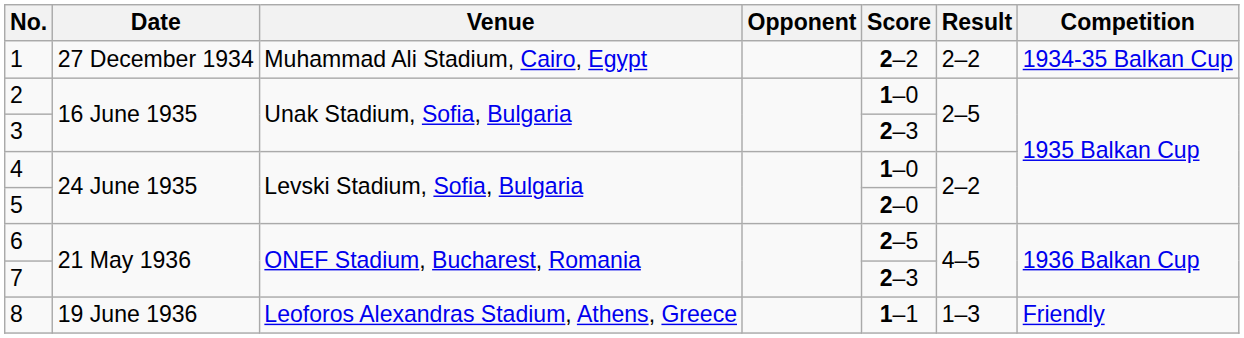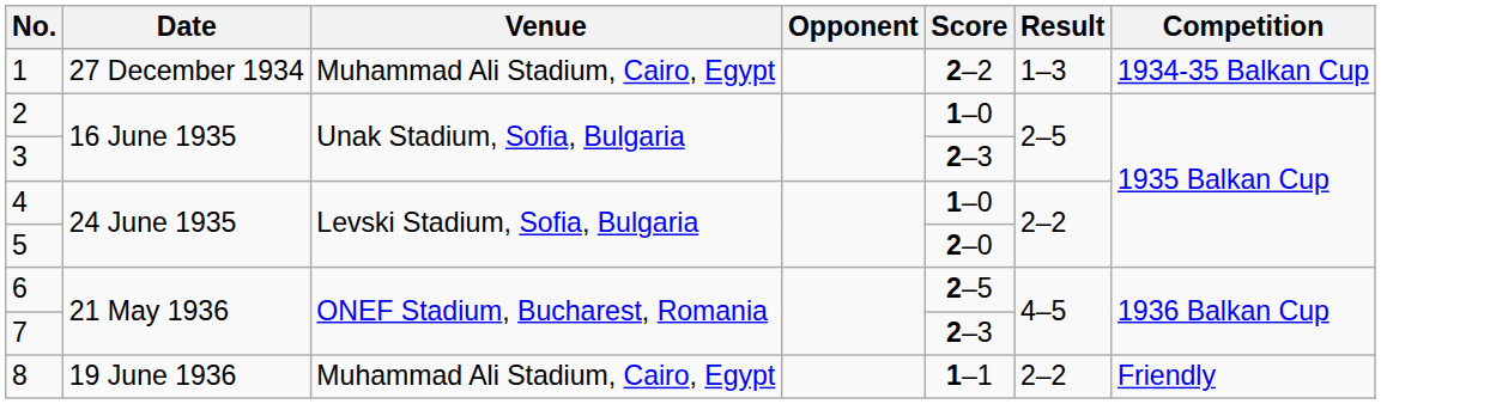 <table class="wikitable sortable plainrowheaders">
 <tr>
 <th scope=col>No.</th>
 <th scope=col>Date</th>
 <th scope=col>Venue</th>
 <th scope=col>Opponent</th>
 <th scope=col>Score</th>
 <th scope=col>Result</th>
 <th scope=col>Competition</th>
 </tr>
 <tr>
 <td>1</td>
 <td>27 December 1934</td>
 <td>Muhammad Ali Stadium, <a href='#'>Cairo</a>, <a href='#'>Egypt</a></td>
 <td></td>
 <td align="center"><strong>2</strong>–2</td>
-<td>2–2</td>
+<td>1–3</td>
 <td><a href='#'>1934-35 Balkan Cup</a></td>
 </tr>
 <tr>
 <td>2</td>
 <td rowspan="2">16 June 1935</td>
 <td rowspan="2">Unak Stadium, <a href='#'>Sofia</a>, <a href='#'>Bulgaria</a></td>
 <td rowspan="2"></td>
 <td align="center"><strong>1</strong>–0</td>
 <td rowspan="2">2–5</td>
 <td rowspan="4"><a href='#'>1935 Balkan Cup</a></td>
 </tr>
 <tr>
 <td>3</td>
 <td align="center"><strong>2</strong>–3</td>
 </tr>
 <tr>
 <td>4</td>
 <td rowspan="2">24 June 1935</td>
 <td rowspan="2">Levski Stadium, <a href='#'>Sofia</a>, <a href='#'>Bulgaria</a></td>
 <td rowspan="2"></td>
 <td align="center"><strong>1</strong>–0</td>
 <td rowspan="2">2–2</td>
 </tr>
 <tr>
 <td>5</td>
 <td align="center"><strong>2</strong>–0</td>
 </tr>
 <tr>
 <td>6</td>
 <td rowspan="2">21 May 1936</td>
 <td rowspan="2"><a href='#'>ONEF Stadium</a>, <a href='#'>Bucharest</a>, <a href='#'>Romania</a></td>
 <td rowspan="2"></td>
 <td align="center"><strong>2</strong>–5</td>
 <td rowspan="2">4–5</td>
 <td rowspan="2"><a href='#'>1936 Balkan Cup</a></td>
 </tr>
 <tr>
 <td>7</td>
 <td align="center"><strong>2</strong>–3</td>
 </tr>
 <tr>
 <td>8</td>
 <td>19 June 1936</td>
-<td><a href='#'>Leoforos Alexandras Stadium</a>, <a href='#'>Athens</a>, <a href='#'>Greece</a></td>
+<td>Muhammad Ali Stadium, <a href='#'>Cairo</a>, <a href='#'>Egypt</a></td>
 <td></td>
 <td align="center"><strong>1</strong>–1</td>
-<td>1–3</td>
+<td>2–2</td>
 <td><a href='#'>Friendly</a></td>
 </tr>
 </table>
